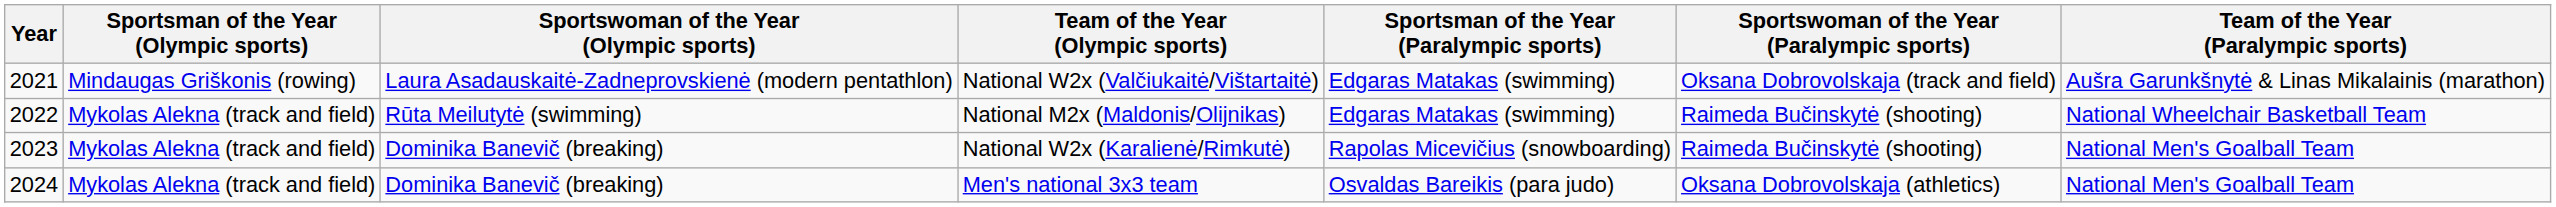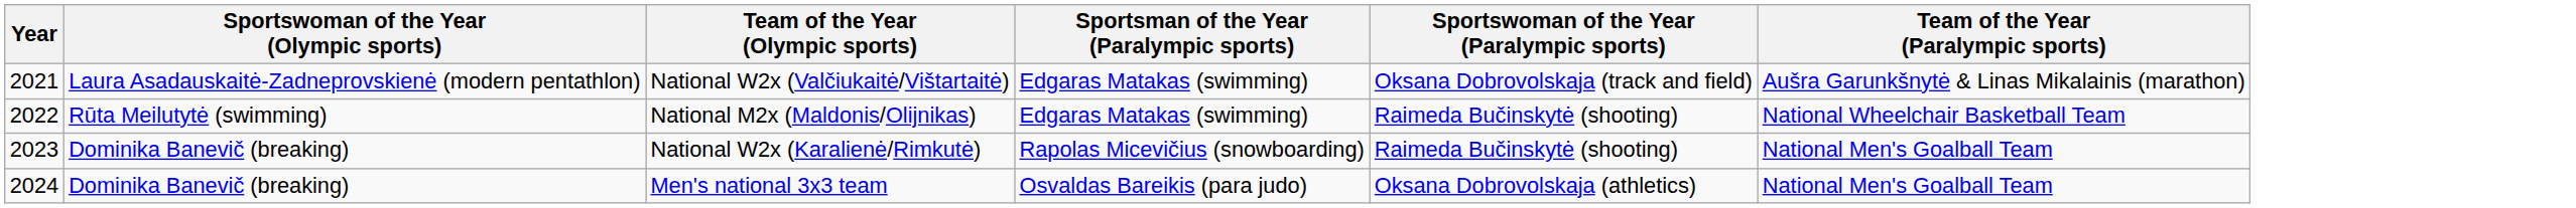 <table class="wikitable">
 <tr>
 <th>Year</th>
-<th>Sportsman of the Year<br>(Olympic sports)</th>
 <th>Sportswoman of the Year<br>(Olympic sports)</th>
 <th>Team of the Year<br>(Olympic sports)</th>
 <th>Sportsman of the Year<br>(Paralympic sports)</th>
 <th>Sportswoman of the Year<br>(Paralympic sports)</th>
 <th>Team of the Year<br>(Paralympic sports)</th>
 </tr>
 <tr>
 <td>2021</td>
-<td><a href='#'>Mindaugas Griškonis</a> (rowing)</td>
 <td><a href='#'>Laura Asadauskaitė-Zadneprovskienė</a> (modern pentathlon)</td>
 <td>National W2x (<a href='#'>Valčiukaitė</a>/<a href='#'>Vištartaitė</a>)</td>
 <td><a href='#'>Edgaras Matakas</a> (swimming)</td>
 <td><a href='#'>Oksana Dobrovolskaja</a> (track and field)</td>
 <td><a href='#'>Aušra Garunkšnytė</a> & Linas Mikalainis (marathon)</td>
 </tr>
 <tr>
 <td>2022</td>
-<td><a href='#'>Mykolas Alekna</a> (track and field)</td>
 <td><a href='#'>Rūta Meilutytė</a> (swimming)</td>
 <td>National M2x (<a href='#'>Maldonis</a>/<a href='#'>Olijnikas</a>)</td>
 <td><a href='#'>Edgaras Matakas</a> (swimming)</td>
 <td><a href='#'>Raimeda Bučinskytė</a> (shooting)</td>
 <td><a href='#'>National Wheelchair Basketball Team</a></td>
 </tr>
 <tr>
 <td>2023</td>
-<td><a href='#'>Mykolas Alekna</a> (track and field)</td>
 <td><a href='#'>Dominika Banevič</a> (breaking)</td>
 <td>National W2x (<a href='#'>Karalienė</a>/<a href='#'>Rimkutė</a>)</td>
 <td><a href='#'>Rapolas Micevičius</a> (snowboarding)</td>
 <td><a href='#'>Raimeda Bučinskytė</a> (shooting)</td>
 <td><a href='#'>National Men's Goalball Team</a></td>
 </tr>
 <tr>
 <td>2024</td>
-<td><a href='#'>Mykolas Alekna</a> (track and field)</td>
 <td><a href='#'>Dominika Banevič</a> (breaking)</td>
 <td><a href='#'>Men's national 3x3 team</a></td>
 <td><a href='#'>Osvaldas Bareikis</a> (para judo)</td>
 <td><a href='#'>Oksana Dobrovolskaja</a> (athletics)</td>
 <td><a href='#'>National Men's Goalball Team</a></td>
 </tr>
 </table>
